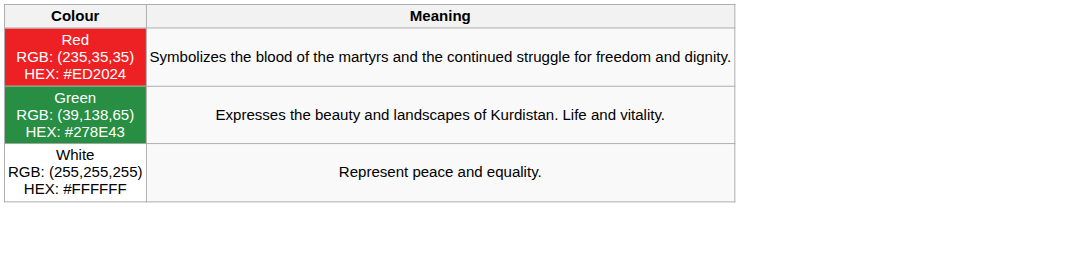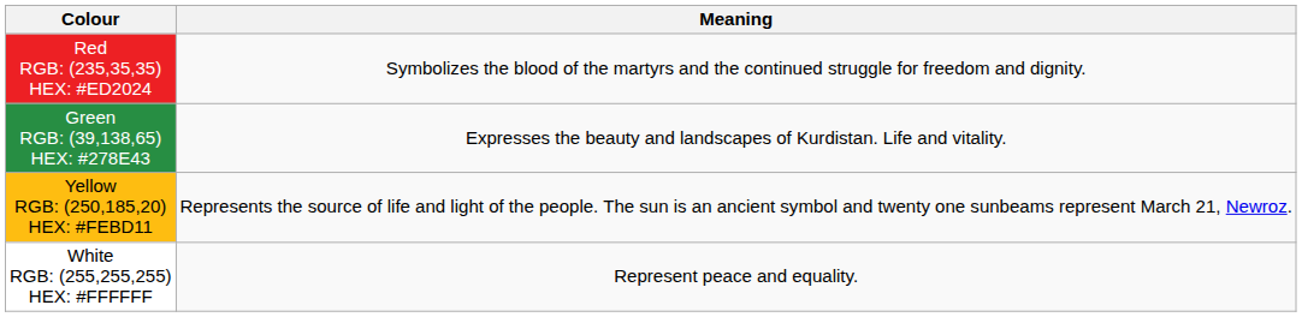 <table class="wikitable" style="text-align:center;">
 <tr>
 <th>Colour</th>
 <th>Meaning</th>
 </tr>
 <tr>
 <td style="background:#ED2024;color:white;">Red<br>RGB: (235,35,35)<br>HEX: #ED2024</td>
 <td>Symbolizes the blood of the martyrs and the continued struggle for freedom and dignity.</td>
 </tr>
 <tr>
 <td style="background:#278E43;color:white;">Green<br>RGB: (39,138,65)<br>HEX: #278E43</td>
 <td>Expresses the beauty and landscapes of Kurdistan. Life and vitality.</td>
 </tr>
 <tr>
+<td style="background:#FEBD11;color:black;">Yellow<br>RGB: (250,185,20)<br>HEX: #FEBD11</td>
+<td>Represents the source of life and light of the people. The sun is an ancient symbol and twenty one sunbeams represent March 21, <a href='#'>Newroz</a>.</td>
+</tr>
+<tr>
 <td style="background:#FFFFFF;color:black;">White<br>RGB: (255,255,255)<br>HEX: #FFFFFF</td>
 <td>Represent peace and equality.</td>
 </tr>
 </table>
